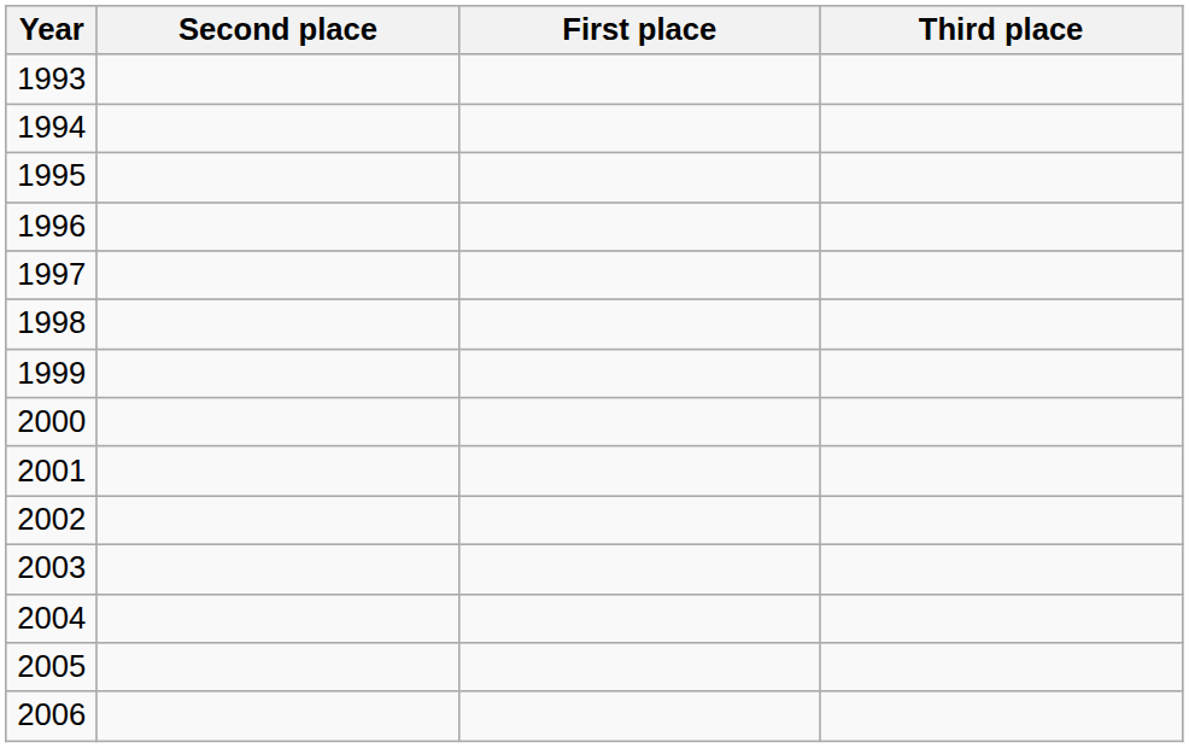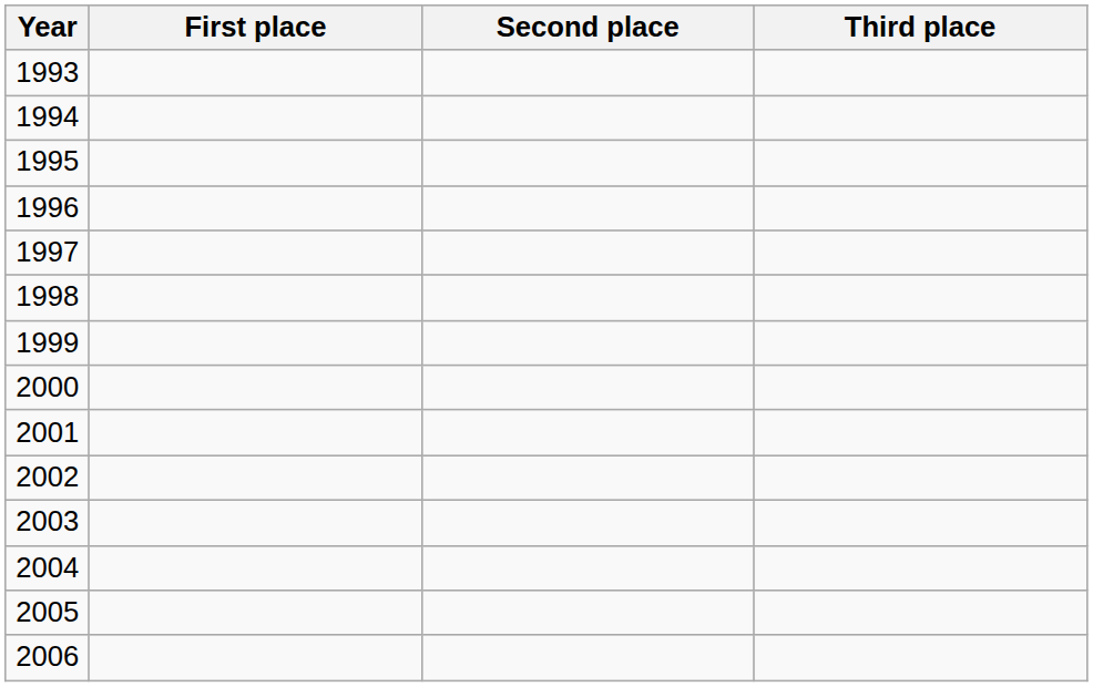 <table class="wikitable">
 <tr>
 <th width="40">Year</th>
+<th style="width:180px">First place</th>
 <th style="width:180px">Second place</th>
-<th style="width:180px">First place</th>
 <th style="width:180px">Third place</th>
 </tr>
 <tr>
 <td style="text-align:center">1993</td>
 <td></td>
 <td></td>
 <td></td>
 </tr>
 <tr>
 <td style="text-align:center">1994</td>
 <td></td>
 <td></td>
 <td></td>
 </tr>
 <tr>
 <td style="text-align:center">1995</td>
 <td></td>
 <td></td>
 <td></td>
 </tr>
 <tr>
 <td style="text-align:center">1996</td>
 <td></td>
 <td></td>
 <td></td>
 </tr>
 <tr>
 <td style="text-align:center">1997</td>
 <td></td>
 <td></td>
 <td></td>
 </tr>
 <tr>
 <td style="text-align:center">1998</td>
 <td></td>
 <td></td>
 <td></td>
 </tr>
 <tr>
 <td style="text-align:center">1999</td>
 <td></td>
 <td></td>
 <td></td>
 </tr>
 <tr>
 <td style="text-align:center">2000</td>
 <td></td>
 <td></td>
 <td></td>
 </tr>
 <tr>
 <td style="text-align:center">2001</td>
 <td></td>
 <td></td>
 <td></td>
 </tr>
 <tr>
 <td style="text-align:center">2002</td>
 <td></td>
 <td></td>
 <td></td>
 </tr>
 <tr>
 <td style="text-align:center">2003</td>
 <td></td>
 <td></td>
 <td></td>
 </tr>
 <tr>
 <td style="text-align:center">2004</td>
 <td></td>
 <td></td>
 <td></td>
 </tr>
 <tr>
 <td style="text-align:center">2005</td>
 <td></td>
 <td></td>
 <td></td>
 </tr>
 <tr>
 <td style="text-align:center">2006</td>
 <td></td>
 <td></td>
 <td></td>
 </tr>
 </table>
